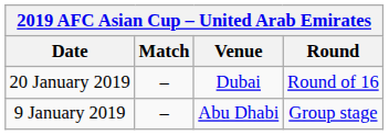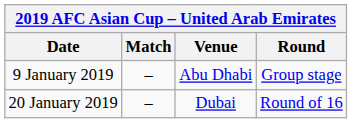 <table class="wikitable" style="margin:1em auto 1em auto; text-align:center; font-size:small;">
 <tr>
 <th colspan="4"><a href='#'>2019 AFC Asian Cup – United Arab Emirates</a></th>
 </tr>
 <tr>
 <th>Date</th>
 <th>Match</th>
 <th>Venue</th>
 <th>Round</th>
 </tr>
 <tr>
+<td>9 January 2019</td>
+<td> – </td>
+<td><a href='#'>Abu Dhabi</a></td>
+<td><a href='#'>Group stage</a></td>
+</tr>
+<tr>
 <td>20 January 2019</td>
 <td> – </td>
 <td><a href='#'>Dubai</a></td>
 <td><a href='#'>Round of 16</a></td>
 </tr>
-<tr>
-<td>9 January 2019</td>
-<td> – </td>
-<td><a href='#'>Abu Dhabi</a></td>
-<td><a href='#'>Group stage</a></td>
-</tr>
 </table>
